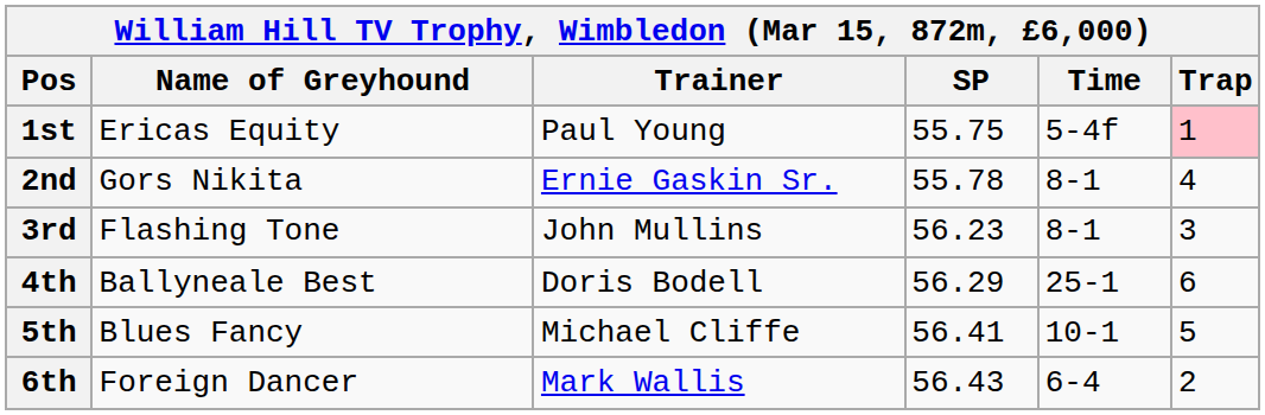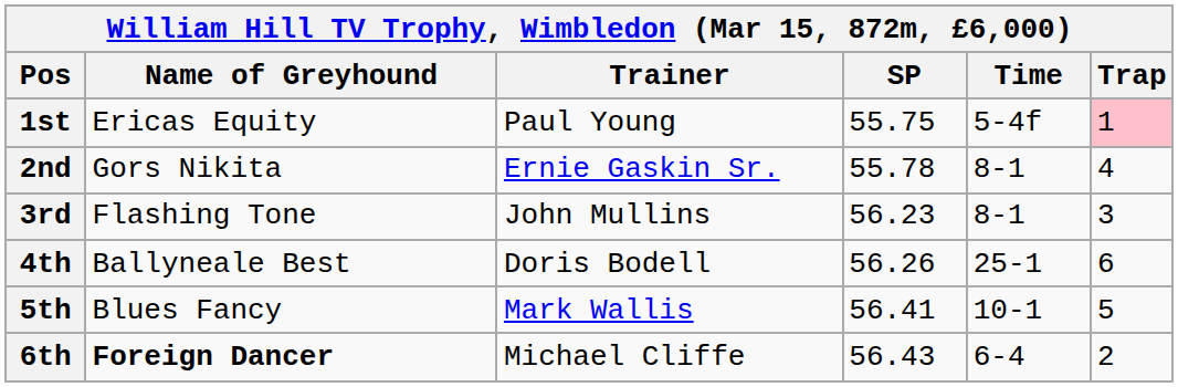 <table class="wikitable">
 <tr>
 <th colspan="6"><a href='#'>William Hill TV Trophy</a>, <a href='#'>Wimbledon</a> (Mar 15, 872m, £6,000)</th>
 </tr>
 <tr>
 <th width=30>Pos</th>
 <th width=180>Name of Greyhound</th>
 <th width=150>Trainer</th>
 <th width=50>SP</th>
 <th width=50>Time</th>
 <th width=30>Trap</th>
 </tr>
 <tr>
 <th>1st</th>
 <td>Ericas Equity</td>
 <td>Paul Young</td>
 <td>55.75</td>
 <td>5-4f</td>
 <td style="background: pink;">1</td>
 </tr>
 <tr>
 <th>2nd</th>
 <td>Gors Nikita</td>
 <td><a href='#'>Ernie Gaskin Sr.</a></td>
 <td>55.78</td>
 <td>8-1</td>
 <td>4</td>
 </tr>
 <tr>
 <th>3rd</th>
 <td>Flashing Tone</td>
 <td>John Mullins</td>
 <td>56.23</td>
 <td>8-1</td>
 <td>3</td>
 </tr>
 <tr>
 <th>4th</th>
 <td>Ballyneale Best</td>
 <td>Doris Bodell</td>
-<td>56.29</td>
+<td>56.26</td>
 <td>25-1</td>
 <td>6</td>
 </tr>
 <tr>
 <th>5th</th>
 <td>Blues Fancy</td>
-<td>Michael Cliffe</td>
+<td><a href='#'>Mark Wallis</a></td>
 <td>56.41</td>
 <td>10-1</td>
 <td>5</td>
 </tr>
 <tr>
 <th>6th</th>
-<td>Foreign Dancer</td>
-<td><a href='#'>Mark Wallis</a></td>
+<td><strong>Foreign Dancer</strong></td>
+<td>Michael Cliffe</td>
 <td>56.43</td>
 <td>6-4</td>
 <td>2</td>
 </tr>
 </table>
